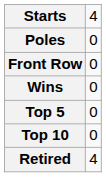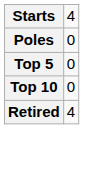 <table class="wikitable" style="text-align:center">
 <tr>
 <th>Starts</th>
 <td>4</td>
 </tr>
 <tr>
 <th>Poles</th>
-<td>0</td>
-</tr>
-<tr>
-<th>Front Row</th>
-<td>0</td>
-</tr>
-<tr>
-<th>Wins</th>
 <td>0</td>
 </tr>
 <tr>
 <th>Top 5</th>
 <td>0</td>
 </tr>
 <tr>
 <th>Top 10</th>
 <td>0</td>
 </tr>
 <tr>
 <th>Retired</th>
 <td>4</td>
 </tr>
 </table>
